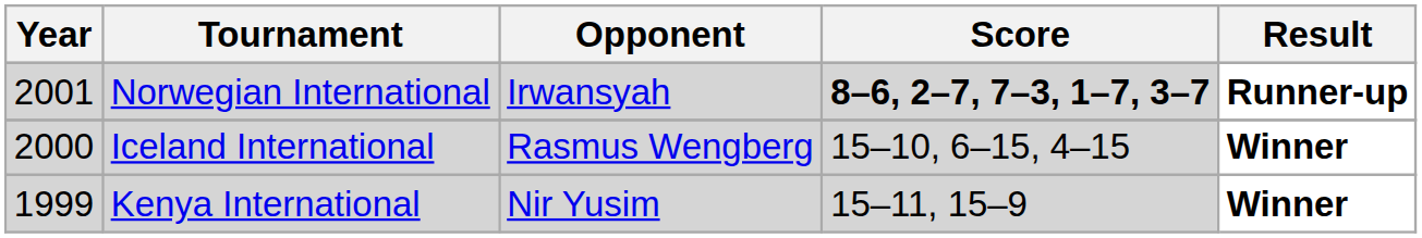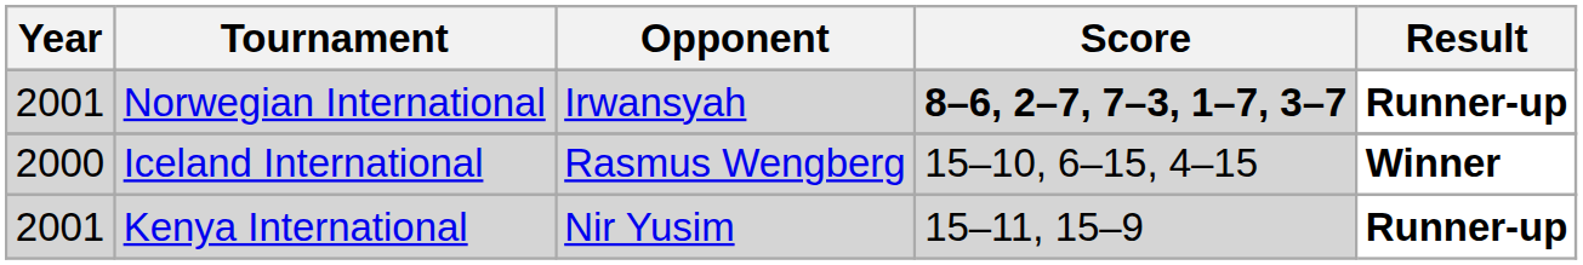 <table class="sortable wikitable" style="font-size: 90%;">
 <tr>
 <th>Year</th>
 <th>Tournament</th>
 <th>Opponent</th>
 <th>Score</th>
 <th>Result</th>
 </tr>
 <tr>
 </tr>
 <tr style="background:#D5D5D5">
 <td align="center">2001</td>
 <td align="left"><a href='#'>Norwegian International</a></td>
 <td align="left"> <a href='#'>Irwansyah</a></td>
 <td align="left"><strong>8–6, 2–7, 7–3, 1–7, 3–7</strong></td>
 <td style="text-align:left; background:white"> <strong>Runner-up</strong></td>
 </tr>
 <tr>
 </tr>
 <tr style="background:#D5D5D5">
 <td align="center">2000</td>
 <td align="left"><a href='#'>Iceland International</a></td>
 <td align="left"> <a href='#'>Rasmus Wengberg</a></td>
 <td align="left">15–10, 6–15, 4–15</td>
 <td style="text-align:left; background:white"> <strong>Winner</strong></td>
 </tr>
 <tr>
 </tr>
 <tr style="background:#D5D5D5">
-<td align="center">1999</td>
+<td align="center">2001</td>
 <td align="left"><a href='#'>Kenya International</a></td>
 <td align="left"> <a href='#'>Nir Yusim</a></td>
 <td align="left">15–11, 15–9</td>
-<td style="text-align:left; background:white"> <strong>Winner</strong></td>
+<td style="text-align:left; background:white"> <strong>Runner-up</strong></td>
 </tr>
 </table>
